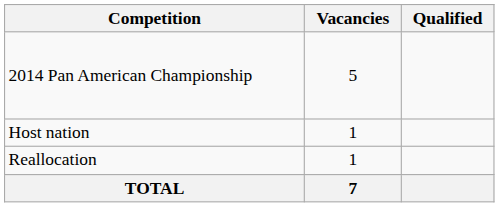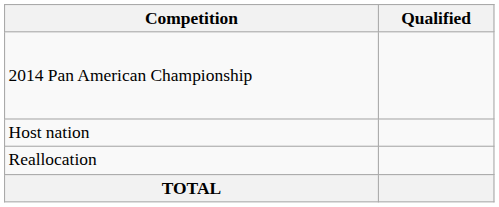 <table class="wikitable" width=450>
 <tr>
 <th>Competition</th>
-<th>Vacancies</th>
 <th>Qualified</th>
 </tr>
 <tr>
 <td>2014 Pan American Championship</td>
-<td align="center">5</td>
 <td><br><br><br><br></td>
 </tr>
 <tr>
 <td>Host nation</td>
-<td align="center">1</td>
 <td></td>
 </tr>
 <tr>
 <td>Reallocation</td>
-<td align="center">1</td>
 <td></td>
 </tr>
 <tr>
 <th>TOTAL</th>
-<th>7</th>
 <th></th>
 </tr>
 </table>
